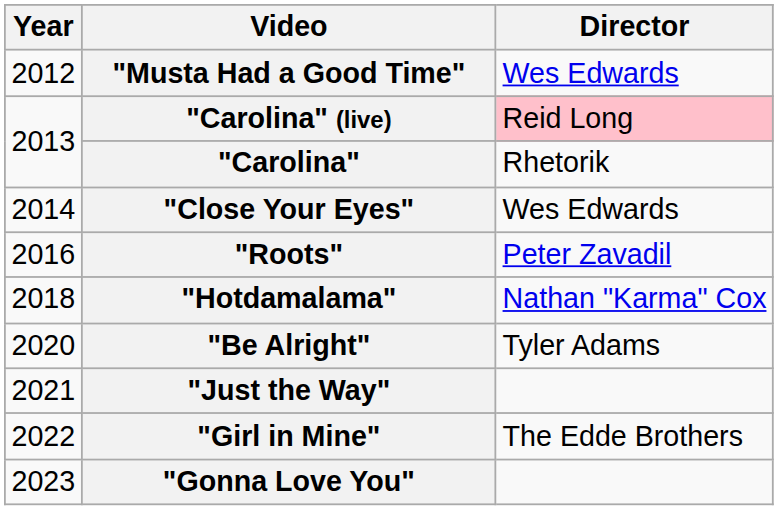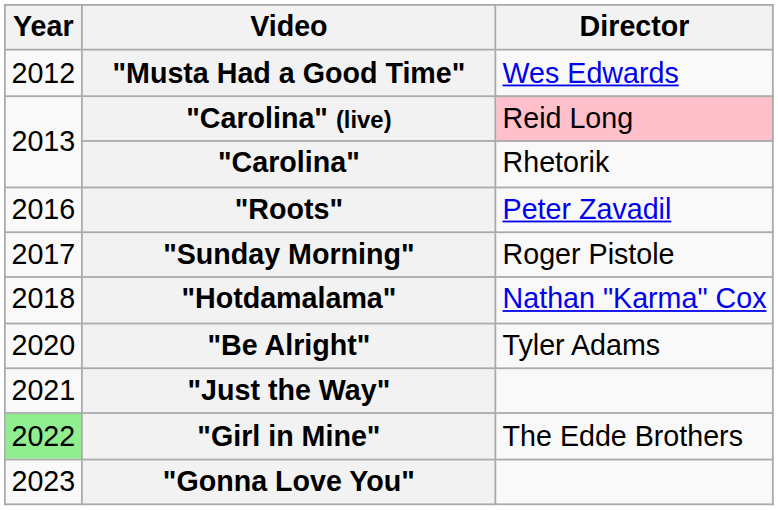 <table class="wikitable plainrowheaders">
 <tr>
 <th>Year</th>
 <th style="width:14em;">Video</th>
 <th>Director</th>
 </tr>
 <tr>
 <td>2012</td>
 <th scope="row">"Musta Had a Good Time"</th>
 <td><a href='#'>Wes Edwards</a></td>
 </tr>
 <tr>
 <td rowspan="2">2013</td>
 <th scope="row">"Carolina" <small>(live)</small></th>
 <td style="background: pink;">Reid Long</td>
 </tr>
 <tr>
 <th scope="row">"Carolina"</th>
 <td>Rhetorik</td>
 </tr>
 <tr>
-<td>2014</td>
-<th scope="row">"Close Your Eyes"</th>
-<td>Wes Edwards</td>
-</tr>
-<tr>
 <td>2016</td>
 <th scope="row">"Roots"</th>
 <td><a href='#'>Peter Zavadil</a></td>
+</tr>
+<tr>
+<td>2017</td>
+<th scope="row">"Sunday Morning"</th>
+<td>Roger Pistole</td>
 </tr>
 <tr>
 <td>2018</td>
 <th scope="row">"Hotdamalama"</th>
 <td><a href='#'>Nathan "Karma" Cox</a></td>
 </tr>
 <tr>
 <td>2020</td>
 <th scope="row">"Be Alright"</th>
 <td>Tyler Adams</td>
 </tr>
 <tr>
 <td>2021</td>
 <th scope="row">"Just the Way" </th>
 <td></td>
 </tr>
 <tr>
-<td>2022</td>
+<td style="background: lightgreen;">2022</td>
 <th scope="row">"Girl in Mine"</th>
 <td>The Edde Brothers</td>
 </tr>
 <tr>
 <td>2023</td>
 <th scope="row">"Gonna Love You"</th>
 <td></td>
 </tr>
 </table>
